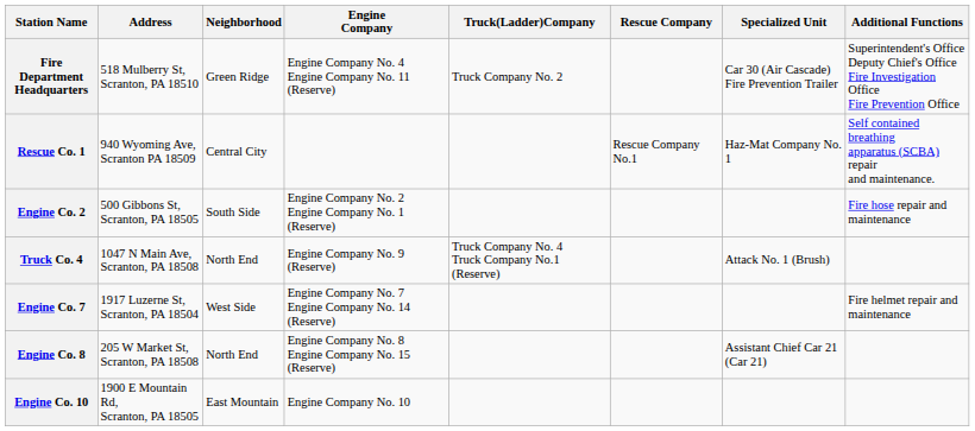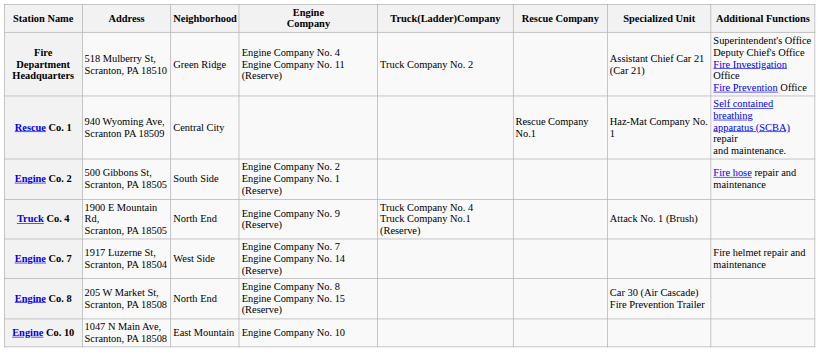 <table class="wikitable">
 <tr>
 <th>Station Name</th>
 <th>Address</th>
 <th>Neighborhood</th>
 <th>Engine<br>Company</th>
 <th>Truck(Ladder)Company</th>
 <th>Rescue Company</th>
 <th>Specialized Unit</th>
 <th>Additional Functions</th>
 </tr>
 <tr>
 <th>Fire Department<br>Headquarters</th>
 <td>518 Mulberry St,<br>Scranton, PA 18510</td>
 <td>Green Ridge</td>
 <td>Engine Company No. 4<br>Engine Company No. 11 (Reserve)</td>
 <td>Truck Company  No. 2</td>
 <td></td>
-<td>Car 30 (Air Cascade)<br>Fire Prevention Trailer</td>
+<td>Assistant Chief Car 21<br>(Car 21)</td>
 <td>Superintendent's Office<br>Deputy Chief's Office<br><a href='#'>Fire Investigation</a> Office<br><a href='#'>Fire Prevention</a> Office</td>
 </tr>
 <tr>
 <th><a href='#'>Rescue</a> Co. 1</th>
 <td>940 Wyoming Ave,<br>Scranton PA 18509</td>
 <td>Central City</td>
 <td></td>
 <td></td>
 <td>Rescue Company No.1</td>
 <td>Haz-Mat Company No. 1</td>
 <td><a href='#'>Self contained breathing</a><br><a href='#'>apparatus (SCBA)</a> repair<br>and maintenance.</td>
 </tr>
 <tr>
 <th><a href='#'>Engine</a> Co. 2</th>
 <td>500 Gibbons St,<br>Scranton, PA 18505</td>
 <td>South Side</td>
 <td>Engine Company No. 2<br>Engine Company No. 1 (Reserve)</td>
 <td></td>
 <td></td>
 <td></td>
 <td><a href='#'>Fire hose</a> repair and<br>maintenance</td>
 </tr>
 <tr>
 <th><a href='#'>Truck</a> Co. 4</th>
-<td>1047 N Main Ave,<br>Scranton, PA 18508</td>
+<td>1900 E Mountain Rd,<br>Scranton, PA 18505</td>
 <td>North End</td>
 <td>Engine Company No. 9 (Reserve)</td>
 <td>Truck Company No. 4<br>Truck Company No.1 (Reserve)</td>
 <td></td>
 <td>Attack No. 1 (Brush)</td>
 <td></td>
 </tr>
 <tr>
 <th><a href='#'>Engine</a> Co. 7</th>
 <td>1917 Luzerne St,<br>Scranton, PA 18504</td>
 <td>West Side</td>
 <td>Engine Company No. 7<br>Engine Company No. 14 (Reserve)</td>
 <td></td>
 <td></td>
 <td></td>
 <td>Fire helmet repair and<br>maintenance</td>
 </tr>
 <tr>
 <th><a href='#'>Engine</a> Co. 8</th>
 <td>205 W Market St,<br>Scranton, PA 18508</td>
 <td>North End</td>
 <td>Engine Company No. 8<br>Engine Company No. 15 (Reserve)</td>
 <td></td>
 <td></td>
-<td>Assistant Chief Car 21<br>(Car 21)</td>
+<td>Car 30 (Air Cascade)<br>Fire Prevention Trailer</td>
 <td></td>
 </tr>
 <tr>
 <th><a href='#'>Engine</a> Co. 10</th>
-<td>1900 E Mountain Rd,<br>Scranton, PA 18505</td>
+<td>1047 N Main Ave,<br>Scranton, PA 18508</td>
 <td>East Mountain</td>
 <td>Engine Company No. 10</td>
 <td></td>
 <td></td>
 <td></td>
 <td></td>
 </tr>
 </table>
